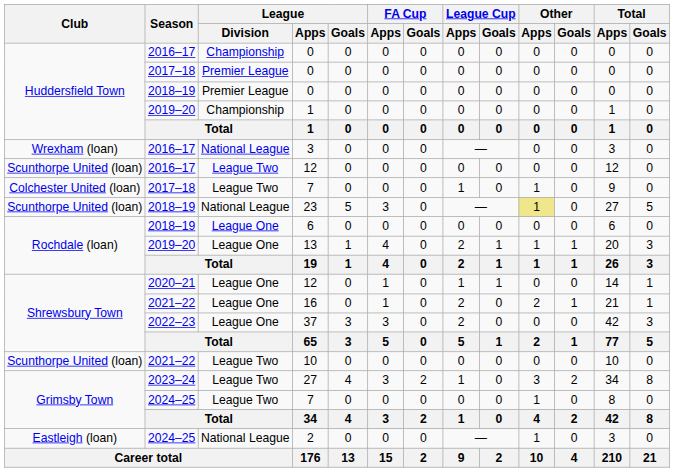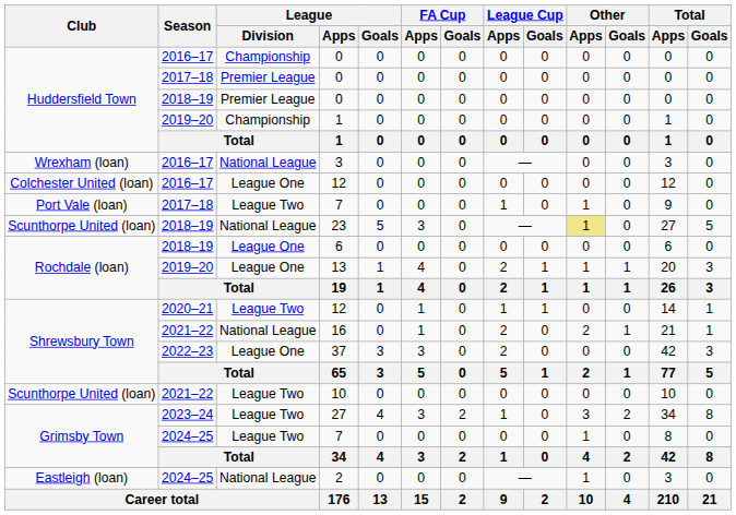 <table class=wikitable style="text-align: center">
 <tr>
 <th rowspan=2>Club</th>
 <th rowspan=2>Season</th>
 <th colspan=3>League</th>
 <th colspan=2><a href='#'>FA Cup</a></th>
 <th colspan=2><a href='#'>League Cup</a></th>
 <th colspan=2>Other</th>
 <th colspan=2>Total</th>
 </tr>
 <tr>
 <th>Division</th>
 <th>Apps</th>
 <th>Goals</th>
 <th>Apps</th>
 <th>Goals</th>
 <th>Apps</th>
 <th>Goals</th>
 <th>Apps</th>
 <th>Goals</th>
 <th>Apps</th>
 <th>Goals</th>
 </tr>
 <tr>
 <td rowspan="5"><a href='#'>Huddersfield Town</a></td>
 <td><a href='#'>2016–17</a></td>
 <td><a href='#'>Championship</a></td>
 <td>0</td>
 <td>0</td>
 <td>0</td>
 <td>0</td>
 <td>0</td>
 <td>0</td>
 <td>0</td>
 <td>0</td>
 <td>0</td>
 <td>0</td>
 </tr>
 <tr>
 <td><a href='#'>2017–18</a></td>
 <td><a href='#'>Premier League</a></td>
 <td>0</td>
 <td>0</td>
 <td>0</td>
 <td>0</td>
 <td>0</td>
 <td>0</td>
 <td>0</td>
 <td>0</td>
 <td>0</td>
 <td>0</td>
 </tr>
 <tr>
 <td><a href='#'>2018–19</a></td>
 <td>Premier League</td>
 <td>0</td>
 <td>0</td>
 <td>0</td>
 <td>0</td>
 <td>0</td>
 <td>0</td>
 <td>0</td>
 <td>0</td>
 <td>0</td>
 <td>0</td>
 </tr>
 <tr>
 <td><a href='#'>2019–20</a></td>
 <td>Championship</td>
 <td>1</td>
 <td>0</td>
 <td>0</td>
 <td>0</td>
 <td>0</td>
 <td>0</td>
 <td>0</td>
 <td>0</td>
 <td>1</td>
 <td>0</td>
 </tr>
 <tr>
 <th colspan="2">Total</th>
 <th>1</th>
 <th>0</th>
 <th>0</th>
 <th>0</th>
 <th>0</th>
 <th>0</th>
 <th>0</th>
 <th>0</th>
 <th>1</th>
 <th>0</th>
 </tr>
 <tr>
 <td><a href='#'>Wrexham</a> (loan)</td>
 <td><a href='#'>2016–17</a></td>
 <td><a href='#'>National League</a></td>
 <td>3</td>
 <td>0</td>
 <td>0</td>
 <td>0</td>
 <td colspan="2">—</td>
 <td>0</td>
 <td>0</td>
 <td>3</td>
 <td>0</td>
 </tr>
 <tr>
-<td><a href='#'>Scunthorpe United</a> (loan)</td>
+<td><a href='#'>Colchester United</a> (loan)</td>
 <td><a href='#'>2016–17</a></td>
-<td><a href='#'>League Two</a></td>
+<td>League One</td>
 <td>12</td>
 <td>0</td>
 <td>0</td>
 <td>0</td>
 <td>0</td>
 <td>0</td>
 <td>0</td>
 <td>0</td>
 <td>12</td>
 <td>0</td>
 </tr>
 <tr>
-<td><a href='#'>Colchester United</a> (loan)</td>
+<td><a href='#'>Port Vale</a> (loan)</td>
 <td><a href='#'>2017–18</a></td>
 <td>League Two</td>
 <td>7</td>
 <td>0</td>
 <td>0</td>
 <td>0</td>
 <td>1</td>
 <td>0</td>
 <td>1</td>
 <td>0</td>
 <td>9</td>
 <td>0</td>
 </tr>
 <tr>
 <td><a href='#'>Scunthorpe United</a> (loan)</td>
 <td><a href='#'>2018–19</a></td>
 <td>National League</td>
 <td>23</td>
 <td>5</td>
 <td>3</td>
 <td>0</td>
 <td colspan="2">—</td>
 <td style="background: khaki;">1</td>
 <td>0</td>
 <td>27</td>
 <td>5</td>
 </tr>
 <tr>
 <td rowspan="3"><a href='#'>Rochdale</a> (loan)</td>
 <td><a href='#'>2018–19</a></td>
 <td><a href='#'>League One</a></td>
 <td>6</td>
 <td>0</td>
 <td>0</td>
 <td>0</td>
 <td>0</td>
 <td>0</td>
 <td>0</td>
 <td>0</td>
 <td>6</td>
 <td>0</td>
 </tr>
 <tr>
 <td><a href='#'>2019–20</a></td>
 <td>League One</td>
 <td>13</td>
 <td>1</td>
 <td>4</td>
 <td>0</td>
 <td>2</td>
 <td>1</td>
 <td>1</td>
 <td>1</td>
 <td>20</td>
 <td>3</td>
 </tr>
 <tr>
 <th colspan="2">Total</th>
 <th>19</th>
 <th>1</th>
 <th>4</th>
 <th>0</th>
 <th>2</th>
 <th>1</th>
 <th>1</th>
 <th>1</th>
 <th>26</th>
 <th>3</th>
 </tr>
 <tr>
 <td rowspan="4"><a href='#'>Shrewsbury Town</a></td>
 <td><a href='#'>2020–21</a></td>
-<td>League One</td>
+<td><a href='#'>League Two</a></td>
 <td>12</td>
 <td>0</td>
 <td>1</td>
 <td>0</td>
 <td>1</td>
 <td>1</td>
 <td>0</td>
 <td>0</td>
 <td>14</td>
 <td>1</td>
 </tr>
 <tr>
 <td><a href='#'>2021–22</a></td>
-<td>League One</td>
+<td>National League</td>
 <td>16</td>
 <td>0</td>
 <td>1</td>
 <td>0</td>
 <td>2</td>
 <td>0</td>
 <td>2</td>
 <td>1</td>
 <td>21</td>
 <td>1</td>
 </tr>
 <tr>
 <td><a href='#'>2022–23</a></td>
 <td>League One</td>
 <td>37</td>
 <td>3</td>
 <td>3</td>
 <td>0</td>
 <td>2</td>
 <td>0</td>
 <td>0</td>
 <td>0</td>
 <td>42</td>
 <td>3</td>
 </tr>
 <tr>
 <th colspan="2">Total</th>
 <th>65</th>
 <th>3</th>
 <th>5</th>
 <th>0</th>
 <th>5</th>
 <th>1</th>
 <th>2</th>
 <th>1</th>
 <th>77</th>
 <th>5</th>
 </tr>
 <tr>
 <td><a href='#'>Scunthorpe United</a> (loan)</td>
 <td><a href='#'>2021–22</a></td>
 <td>League Two</td>
 <td>10</td>
 <td>0</td>
 <td>0</td>
 <td>0</td>
 <td>0</td>
 <td>0</td>
 <td>0</td>
 <td>0</td>
 <td>10</td>
 <td>0</td>
 </tr>
 <tr>
 <td rowspan="3"><a href='#'>Grimsby Town</a></td>
 <td><a href='#'>2023–24</a></td>
 <td>League Two</td>
 <td>27</td>
 <td>4</td>
 <td>3</td>
 <td>2</td>
 <td>1</td>
 <td>0</td>
 <td>3</td>
 <td>2</td>
 <td>34</td>
 <td>8</td>
 </tr>
 <tr>
 <td><a href='#'>2024–25</a></td>
 <td>League Two</td>
 <td>7</td>
 <td>0</td>
 <td>0</td>
 <td>0</td>
 <td>0</td>
 <td>0</td>
 <td>1</td>
 <td>0</td>
 <td>8</td>
 <td>0</td>
 </tr>
 <tr>
 <th colspan="2">Total</th>
 <th>34</th>
 <th>4</th>
 <th>3</th>
 <th>2</th>
 <th>1</th>
 <th>0</th>
 <th>4</th>
 <th>2</th>
 <th>42</th>
 <th>8</th>
 </tr>
 <tr>
 <td><a href='#'>Eastleigh</a> (loan)</td>
 <td><a href='#'>2024–25</a></td>
 <td>National League</td>
 <td>2</td>
 <td>0</td>
 <td>0</td>
 <td>0</td>
 <td colspan="2">—</td>
 <td>1</td>
 <td>0</td>
 <td>3</td>
 <td>0</td>
 </tr>
 <tr>
 <th colspan=3>Career total</th>
 <th>176</th>
 <th>13</th>
 <th>15</th>
 <th>2</th>
 <th>9</th>
 <th>2</th>
 <th>10</th>
 <th>4</th>
 <th>210</th>
 <th>21</th>
 </tr>
 </table>
